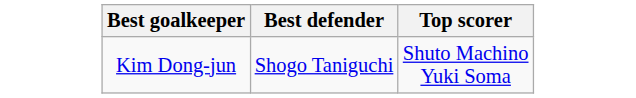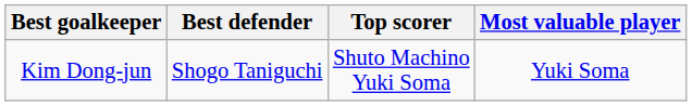 <table class="wikitable" style="margin: 0 auto;">
 <tr>
 <th>Best goalkeeper</th>
 <th>Best defender</th>
 <th>Top scorer</th>
+<th><a href='#'>Most valuable player</a></th>
 </tr>
 <tr>
 <td align=center> <a href='#'>Kim Dong-jun</a></td>
 <td align=center> <a href='#'>Shogo Taniguchi</a></td>
 <td align=center> <a href='#'>Shuto Machino</a><br> <a href='#'>Yuki Soma</a></td>
+<td align=center> <a href='#'>Yuki Soma</a></td>
 </tr>
 </table>
